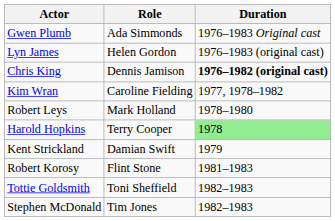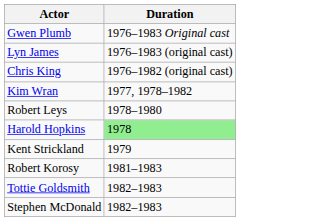 <table class="wikitable">
 <tr>
 <th>Actor</th>
-<th>Role</th>
 <th>Duration</th>
 </tr>
 <tr>
 <td><a href='#'>Gwen Plumb</a></td>
-<td>Ada Simmonds</td>
 <td>1976–1983 <em>Original cast</em></td>
 </tr>
 <tr>
 <td><a href='#'>Lyn James</a></td>
-<td>Helen Gordon</td>
 <td>1976–1983 (original cast)</td>
 </tr>
 <tr>
 <td><a href='#'>Chris King</a></td>
-<td>Dennis Jamison</td>
-<td><strong>1976–1982 (original cast)</strong></td>
+<td>1976–1982 (original cast)</td>
 </tr>
 <tr>
 <td><a href='#'>Kim Wran</a></td>
-<td>Caroline Fielding</td>
 <td>1977, 1978–1982</td>
 </tr>
 <tr>
 <td>Robert Leys</td>
-<td>Mark Holland</td>
 <td>1978–1980</td>
 </tr>
 <tr>
 <td><a href='#'>Harold Hopkins</a></td>
-<td>Terry Cooper</td>
 <td style="background: lightgreen;">1978</td>
 </tr>
 <tr>
 <td>Kent Strickland</td>
-<td>Damian Swift</td>
 <td>1979</td>
 </tr>
 <tr>
 <td>Robert Korosy</td>
-<td>Flint Stone</td>
 <td>1981–1983</td>
 </tr>
 <tr>
 <td><a href='#'>Tottie Goldsmith</a></td>
-<td>Toni Sheffield</td>
 <td>1982–1983</td>
 </tr>
 <tr>
 <td>Stephen McDonald</td>
-<td>Tim Jones</td>
 <td>1982–1983</td>
 </tr>
 </table>
